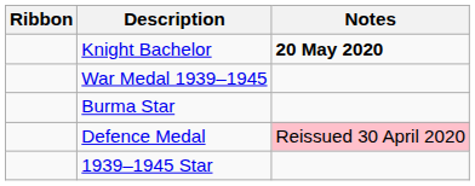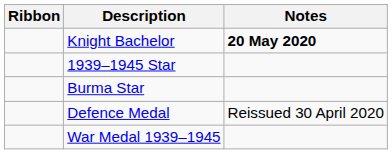 <table class="wikitable">
 <tr>
 <th>Ribbon</th>
 <th>Description</th>
 <th>Notes</th>
 </tr>
 <tr>
 <td></td>
 <td><a href='#'>Knight Bachelor</a></td>
 <td><strong>20 May 2020</strong></td>
 </tr>
 <tr>
 <td></td>
-<td><a href='#'>War Medal 1939–1945</a></td>
+<td><a href='#'>1939–1945 Star</a></td>
 <td></td>
 </tr>
 <tr>
 <td></td>
 <td><a href='#'>Burma Star</a></td>
 <td></td>
 </tr>
 <tr>
 <td></td>
 <td><a href='#'>Defence Medal</a></td>
-<td style="background: pink;">Reissued 30 April 2020</td>
+<td>Reissued 30 April 2020</td>
 </tr>
 <tr>
 <td></td>
-<td><a href='#'>1939–1945 Star</a></td>
+<td><a href='#'>War Medal 1939–1945</a></td>
 <td></td>
 </tr>
 </table>
